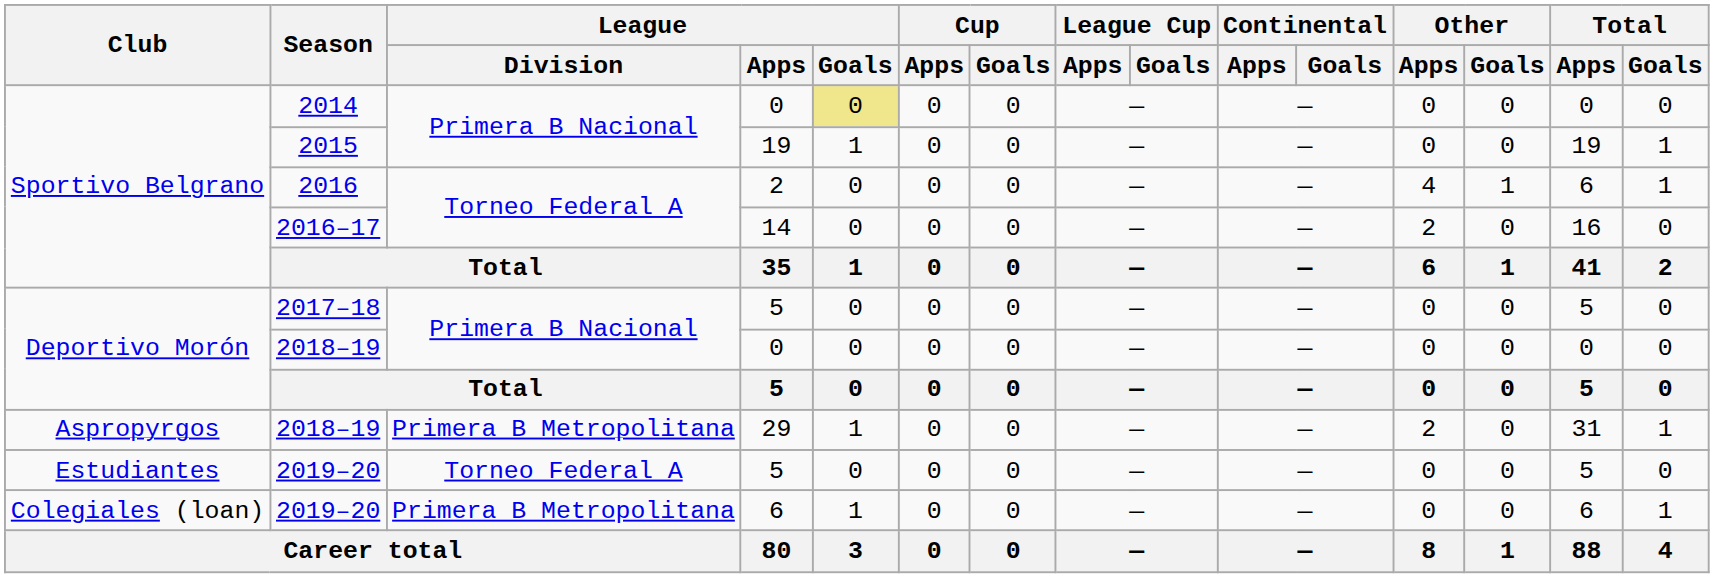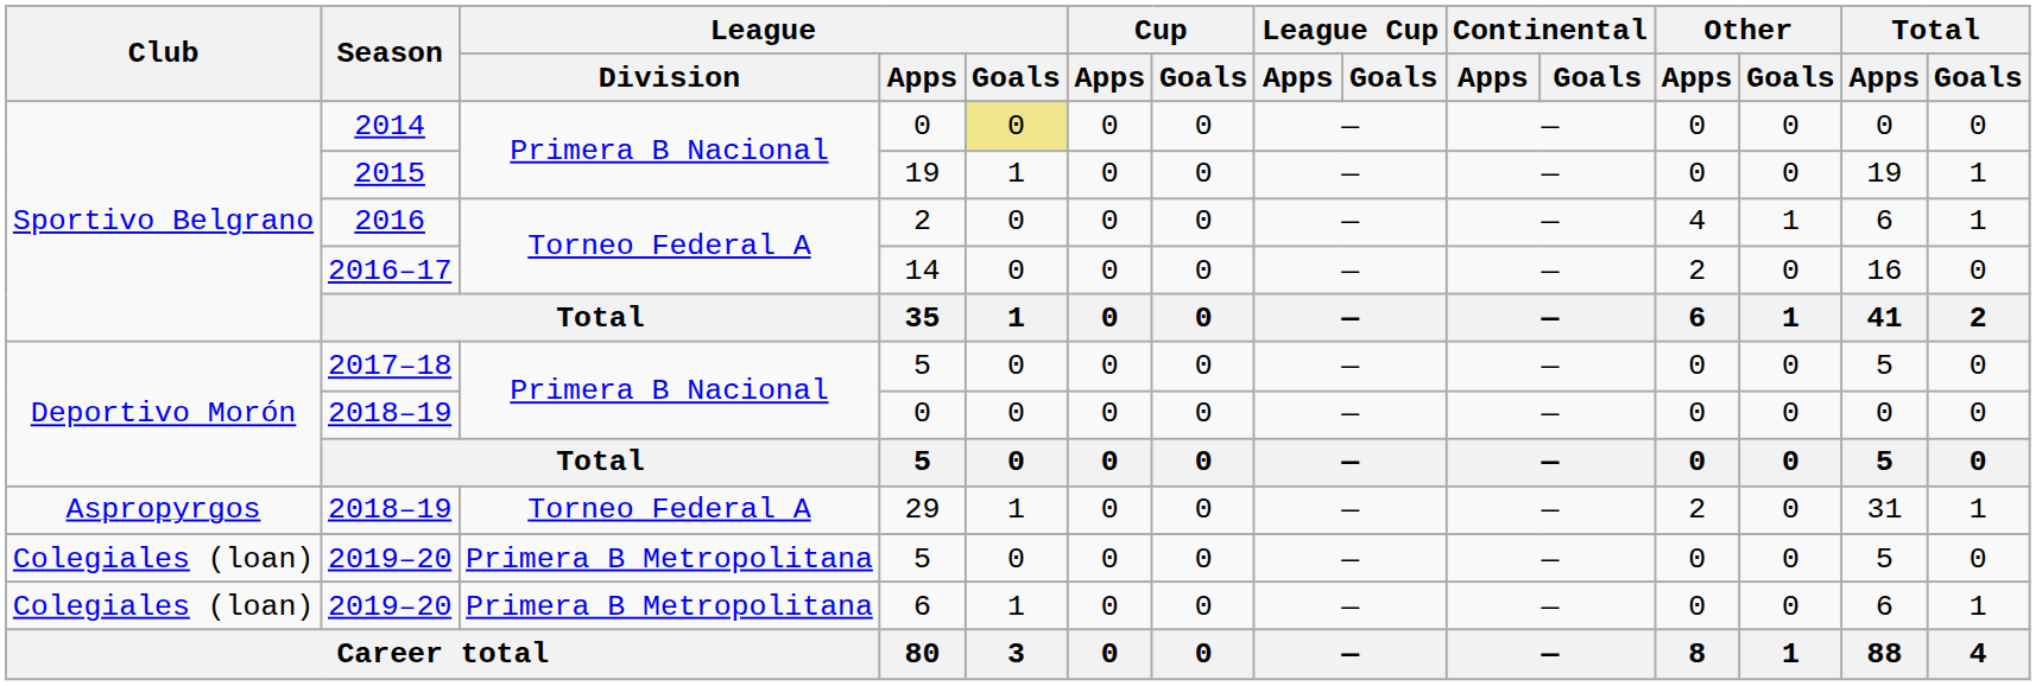 <table class="wikitable" style="text-align:center">
 <tr>
 <th rowspan="2">Club</th>
 <th rowspan="2">Season</th>
 <th colspan="3">League</th>
 <th colspan="2">Cup</th>
 <th colspan="2">League Cup</th>
 <th colspan="2">Continental</th>
 <th colspan="2">Other</th>
 <th colspan="2">Total</th>
 </tr>
 <tr>
 <th>Division</th>
 <th>Apps</th>
 <th>Goals</th>
 <th>Apps</th>
 <th>Goals</th>
 <th>Apps</th>
 <th>Goals</th>
 <th>Apps</th>
 <th>Goals</th>
 <th>Apps</th>
 <th>Goals</th>
 <th>Apps</th>
 <th>Goals</th>
 </tr>
 <tr>
 <td rowspan="5"><a href='#'>Sportivo Belgrano</a></td>
 <td><a href='#'>2014</a></td>
 <td rowspan="2"><a href='#'>Primera B Nacional</a></td>
 <td>0</td>
 <td style="background: khaki;">0</td>
 <td>0</td>
 <td>0</td>
 <td colspan="2">—</td>
 <td colspan="2">—</td>
 <td>0</td>
 <td>0</td>
 <td>0</td>
 <td>0</td>
 </tr>
 <tr>
 <td><a href='#'>2015</a></td>
 <td>19</td>
 <td>1</td>
 <td>0</td>
 <td>0</td>
 <td colspan="2">—</td>
 <td colspan="2">—</td>
 <td>0</td>
 <td>0</td>
 <td>19</td>
 <td>1</td>
 </tr>
 <tr>
 <td><a href='#'>2016</a></td>
 <td rowspan="2"><a href='#'>Torneo Federal A</a></td>
 <td>2</td>
 <td>0</td>
 <td>0</td>
 <td>0</td>
 <td colspan="2">—</td>
 <td colspan="2">—</td>
 <td>4</td>
 <td>1</td>
 <td>6</td>
 <td>1</td>
 </tr>
 <tr>
 <td><a href='#'>2016–17</a></td>
 <td>14</td>
 <td>0</td>
 <td>0</td>
 <td>0</td>
 <td colspan="2">—</td>
 <td colspan="2">—</td>
 <td>2</td>
 <td>0</td>
 <td>16</td>
 <td>0</td>
 </tr>
 <tr>
 <th colspan="2">Total</th>
 <th>35</th>
 <th>1</th>
 <th>0</th>
 <th>0</th>
 <th colspan="2">—</th>
 <th colspan="2">—</th>
 <th>6</th>
 <th>1</th>
 <th>41</th>
 <th>2</th>
 </tr>
 <tr>
 <td rowspan="3"><a href='#'>Deportivo Morón</a></td>
 <td><a href='#'>2017–18</a></td>
 <td rowspan="2"><a href='#'>Primera B Nacional</a></td>
 <td>5</td>
 <td>0</td>
 <td>0</td>
 <td>0</td>
 <td colspan="2">—</td>
 <td colspan="2">—</td>
 <td>0</td>
 <td>0</td>
 <td>5</td>
 <td>0</td>
 </tr>
 <tr>
 <td><a href='#'>2018–19</a></td>
 <td>0</td>
 <td>0</td>
 <td>0</td>
 <td>0</td>
 <td colspan="2">—</td>
 <td colspan="2">—</td>
 <td>0</td>
 <td>0</td>
 <td>0</td>
 <td>0</td>
 </tr>
 <tr>
 <th colspan="2">Total</th>
 <th>5</th>
 <th>0</th>
 <th>0</th>
 <th>0</th>
 <th colspan="2">—</th>
 <th colspan="2">—</th>
 <th>0</th>
 <th>0</th>
 <th>5</th>
 <th>0</th>
 </tr>
 <tr>
 <td rowspan="1"><a href='#'>Aspropyrgos</a></td>
 <td><a href='#'>2018–19</a></td>
-<td rowspan="1"><a href='#'>Primera B Metropolitana</a></td>
+<td rowspan="1"><a href='#'>Torneo Federal A</a></td>
 <td>29</td>
 <td>1</td>
 <td>0</td>
 <td>0</td>
 <td colspan="2">—</td>
 <td colspan="2">—</td>
 <td>2</td>
 <td>0</td>
 <td>31</td>
 <td>1</td>
 </tr>
 <tr>
-<td rowspan="1"><a href='#'>Estudiantes</a></td>
+<td rowspan="1"><a href='#'>Colegiales</a> (loan)</td>
 <td><a href='#'>2019–20</a></td>
-<td rowspan="1"><a href='#'>Torneo Federal A</a></td>
+<td rowspan="1"><a href='#'>Primera B Metropolitana</a></td>
 <td>5</td>
 <td>0</td>
 <td>0</td>
 <td>0</td>
 <td colspan="2">—</td>
 <td colspan="2">—</td>
 <td>0</td>
 <td>0</td>
 <td>5</td>
 <td>0</td>
 </tr>
 <tr>
 <td rowspan="1"><a href='#'>Colegiales</a> (loan)</td>
 <td><a href='#'>2019–20</a></td>
 <td rowspan="1"><a href='#'>Primera B Metropolitana</a></td>
 <td>6</td>
 <td>1</td>
 <td>0</td>
 <td>0</td>
 <td colspan="2">—</td>
 <td colspan="2">—</td>
 <td>0</td>
 <td>0</td>
 <td>6</td>
 <td>1</td>
 </tr>
 <tr>
 <th colspan="3">Career total</th>
 <th>80</th>
 <th>3</th>
 <th>0</th>
 <th>0</th>
 <th colspan="2">—</th>
 <th colspan="2">—</th>
 <th>8</th>
 <th>1</th>
 <th>88</th>
 <th>4</th>
 </tr>
 </table>
